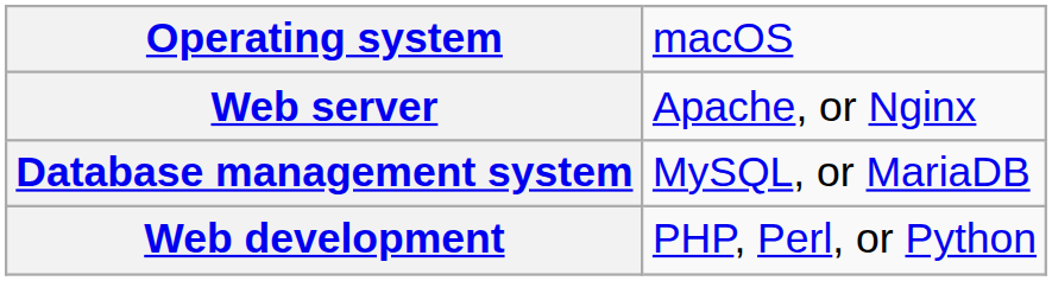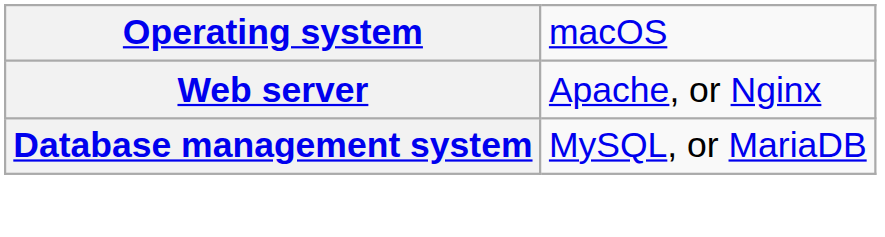 <table class="wikitable">
 <tr>
 <th><a href='#'>Operating system</a></th>
 <td><a href='#'>macOS</a></td>
 </tr>
 <tr>
 <th><a href='#'>Web server</a></th>
 <td><a href='#'>Apache</a>, or <a href='#'>Nginx</a></td>
 </tr>
 <tr>
 <th><a href='#'>Database management system</a></th>
 <td><a href='#'>MySQL</a>, or <a href='#'>MariaDB</a></td>
 </tr>
-<tr>
-<th><a href='#'>Web development</a></th>
-<td><a href='#'>PHP</a>, <a href='#'>Perl</a>, or <a href='#'>Python</a></td>
-</tr>
 </table>
